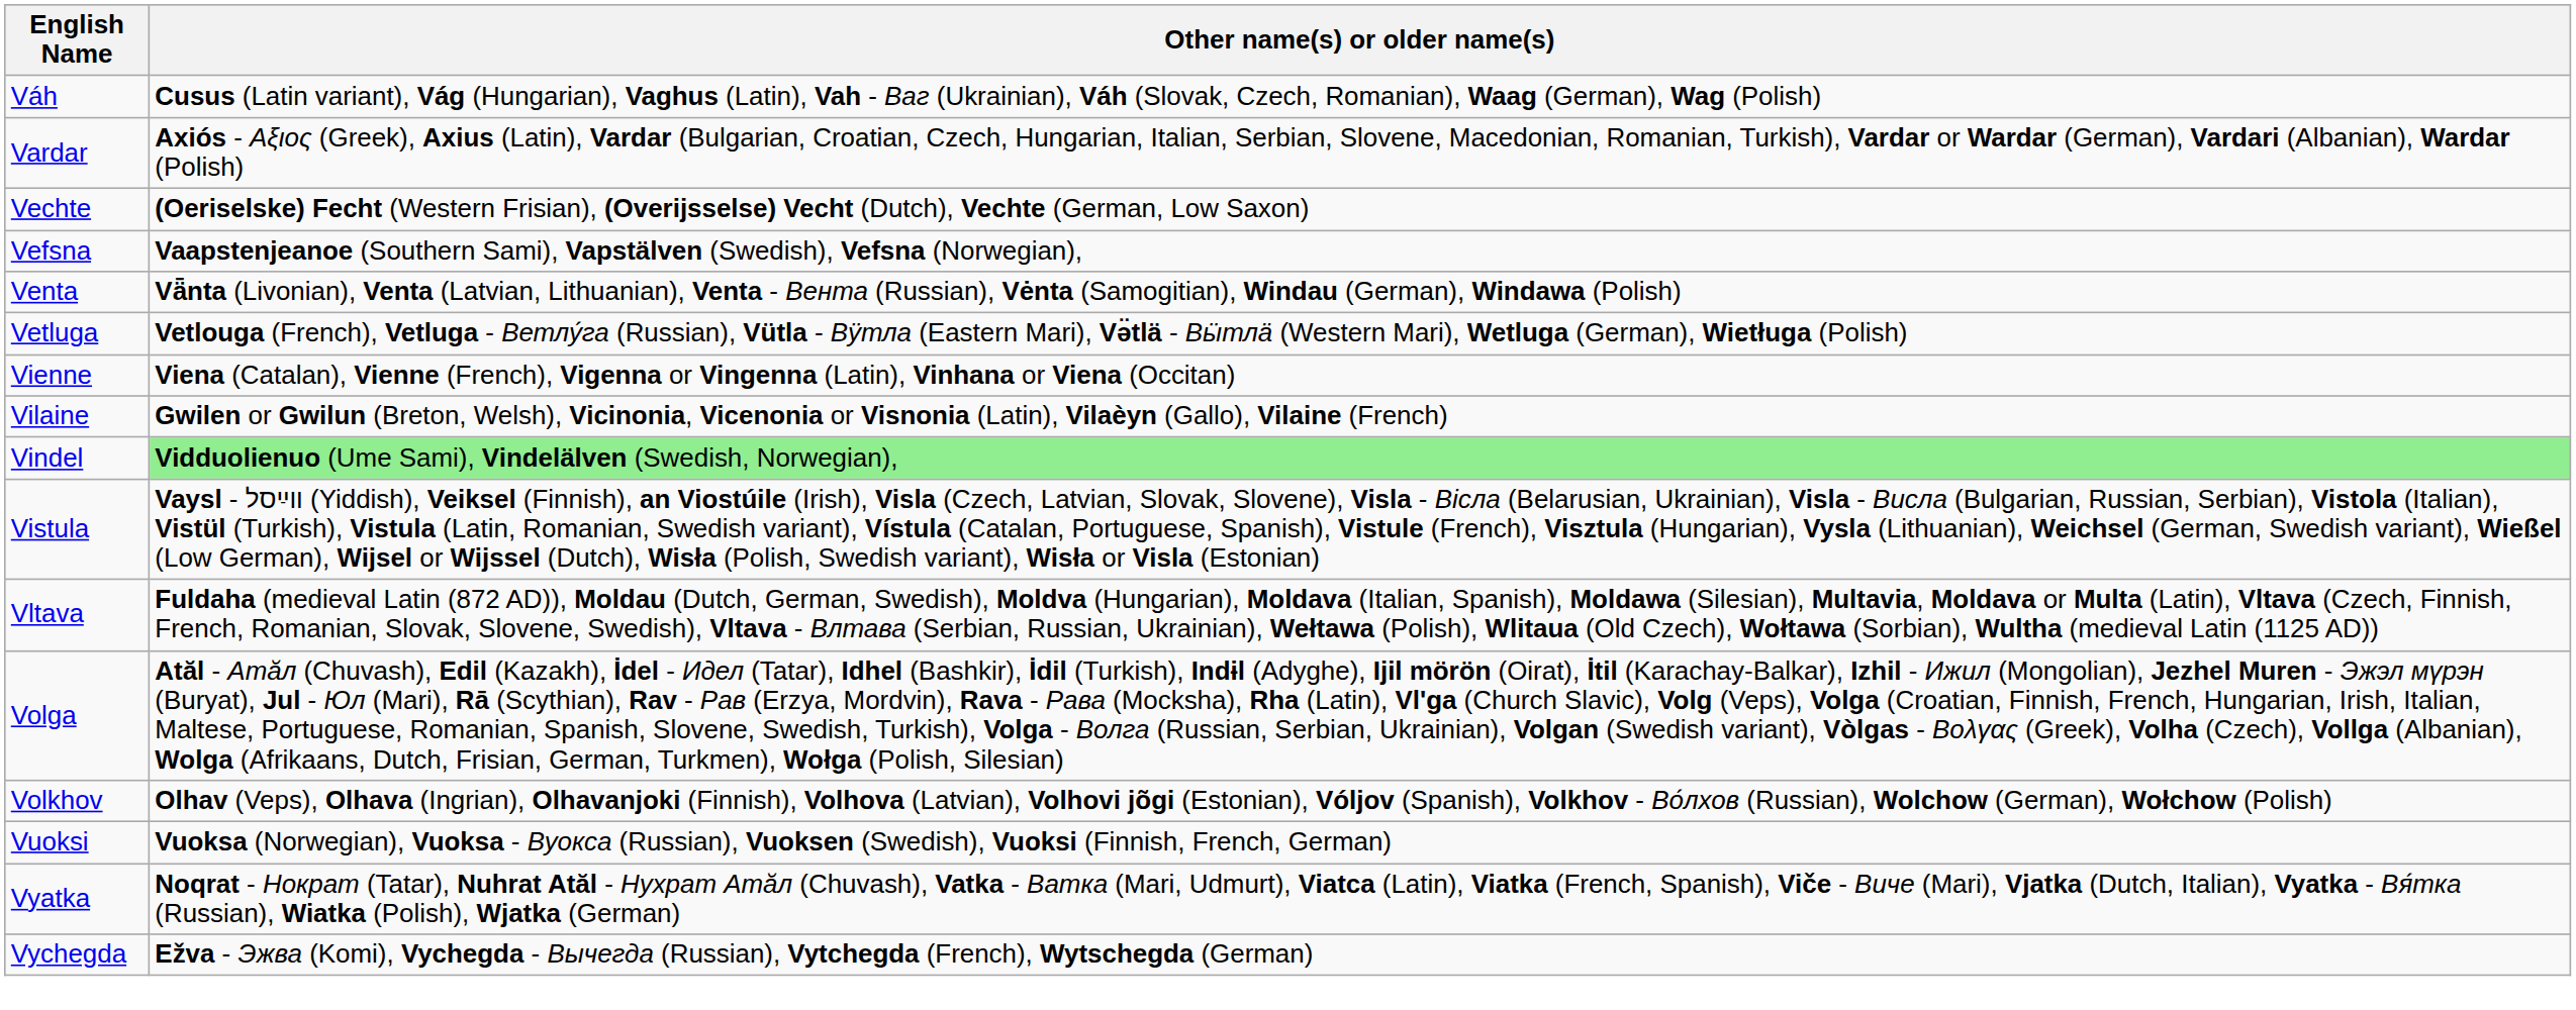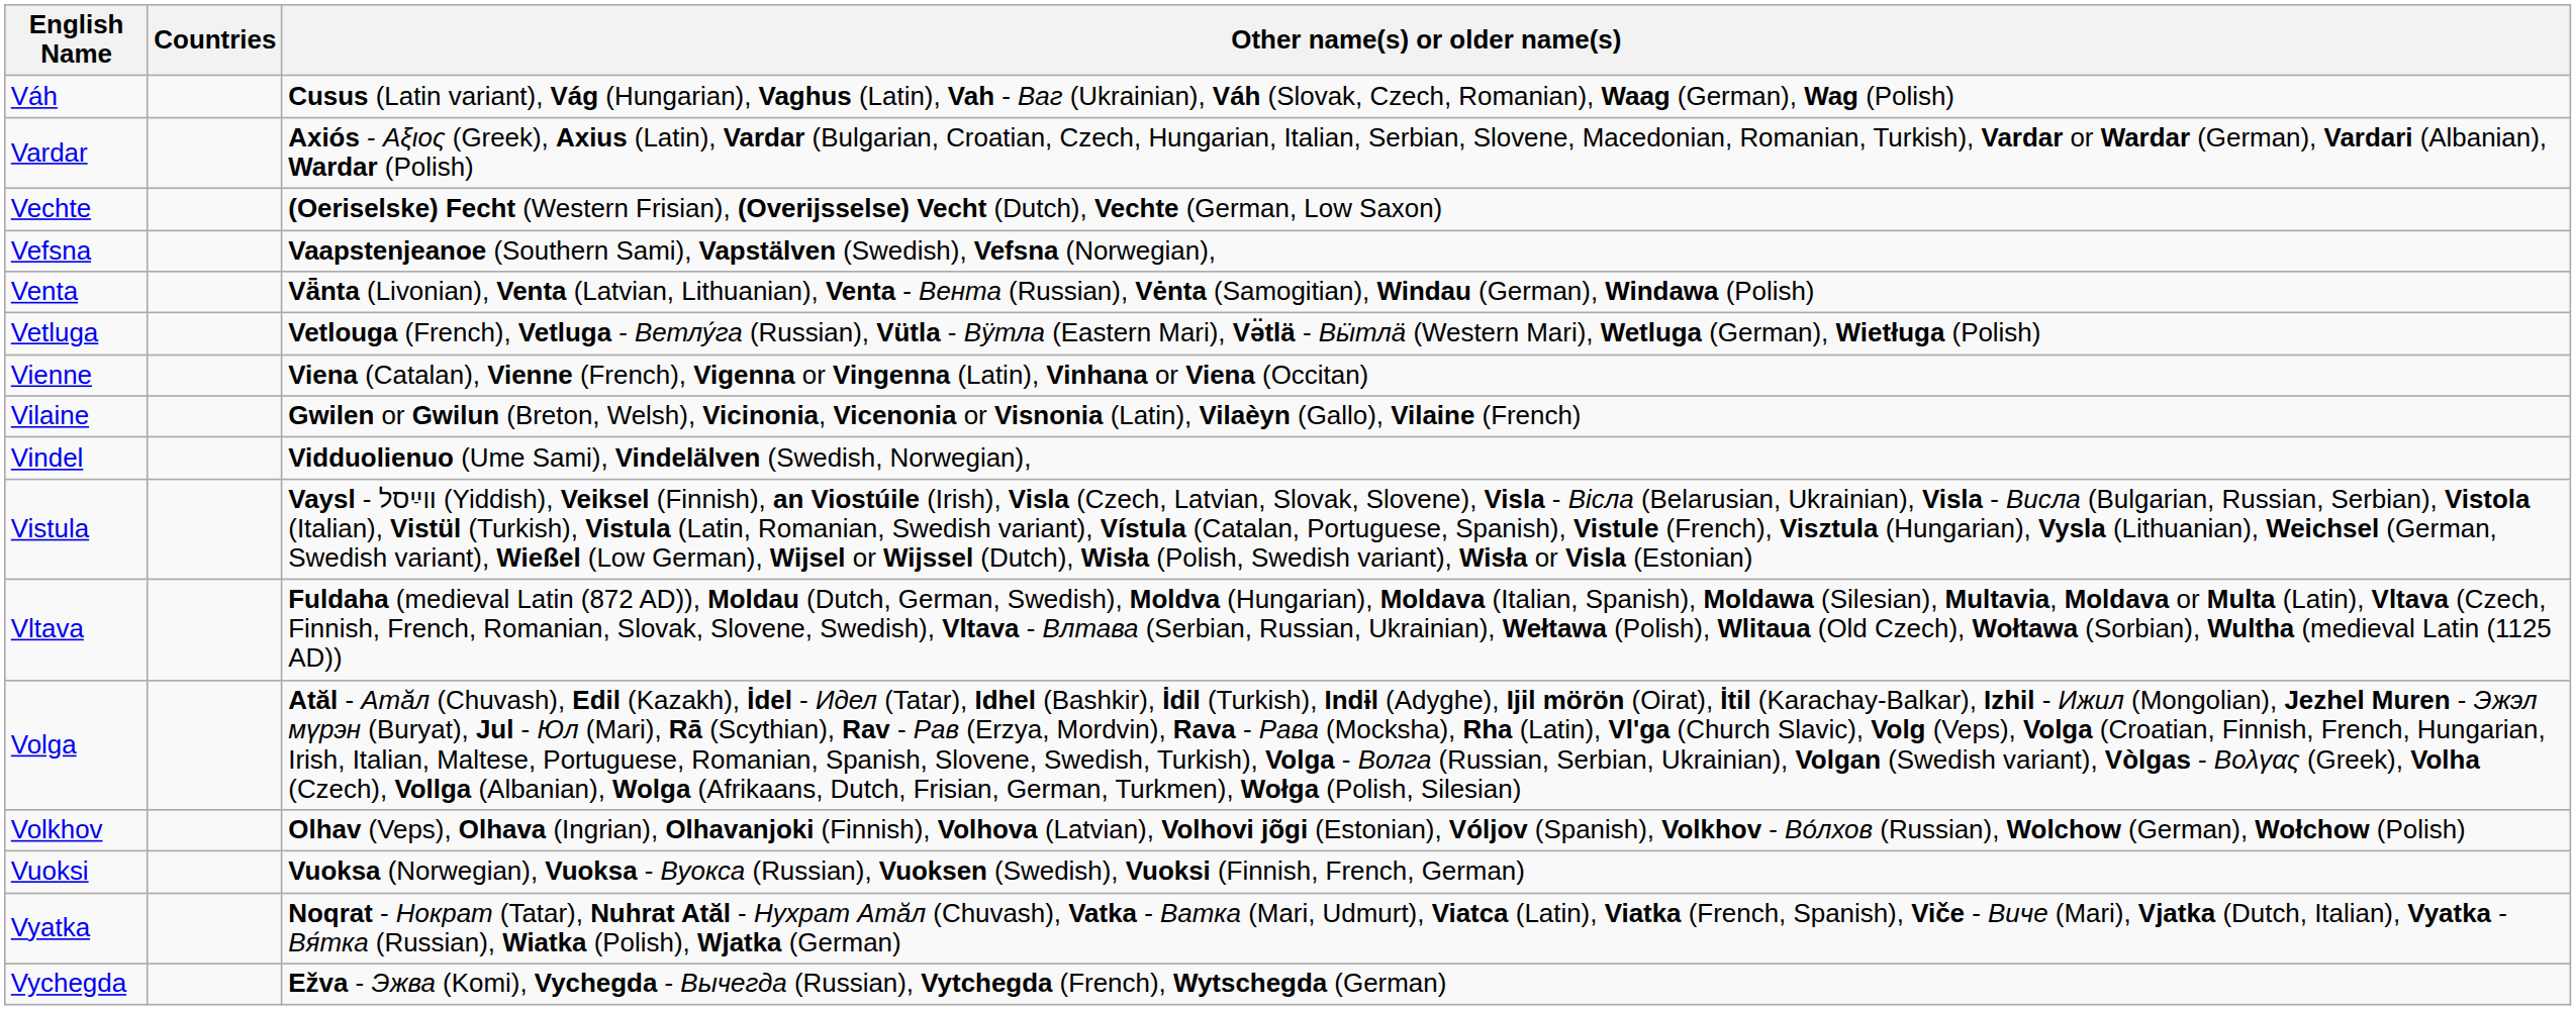 <table class=wikitable>
 <tr>
 <th>English Name</th>
+<th>Countries</th>
 <th>Other name(s) or older name(s)</th>
 </tr>
 <tr>
 <td><a href='#'>Váh</a></td>
+<td></td>
 <td><strong>Cusus</strong> (Latin variant), <strong>Vág</strong> (Hungarian), <strong>Vaghus</strong> (Latin), <strong>Vah</strong> - <em>Ваг</em> (Ukrainian), <strong>Váh</strong> (Slovak, Czech, Romanian), <strong>Waag</strong> (German), <strong>Wag</strong> (Polish)</td>
 </tr>
 <tr>
 <td><a href='#'>Vardar</a></td>
+<td> </td>
 <td><strong>Axiós</strong> - <em>Αξιος</em> (Greek), <strong>Axius</strong> (Latin), <strong>Vardar</strong> (Bulgarian, Croatian, Czech, Hungarian, Italian, Serbian, Slovene, Macedonian, Romanian, Turkish), <strong>Vardar</strong> or <strong>Wardar</strong> (German), <strong>Vardari</strong> (Albanian), <strong>Wardar</strong> (Polish)</td>
 </tr>
 <tr>
 <td><a href='#'>Vechte</a></td>
+<td> </td>
 <td><strong>(Oeriselske) Fecht</strong> (Western Frisian), <strong>(Overijsselse) Vecht</strong> (Dutch), <strong>Vechte</strong> (German, Low Saxon)</td>
 </tr>
 <tr>
 <td><a href='#'>Vefsna</a></td>
+<td></td>
 <td><strong>Vaapstenjeanoe</strong> (Southern Sami), <strong>Vapstälven</strong> (Swedish), <strong>Vefsna</strong> (Norwegian),</td>
 </tr>
 <tr>
 <td><a href='#'>Venta</a></td>
+<td> </td>
 <td><strong>Vǟnta</strong> (Livonian), <strong>Venta</strong> (Latvian, Lithuanian), <strong>Venta</strong> - <em>Вента</em> (Russian), <strong>Vėnta</strong> (Samogitian), <strong>Windau</strong> (German), <strong>Windawa</strong> (Polish)</td>
 </tr>
 <tr>
 <td><a href='#'>Vetluga</a></td>
+<td></td>
 <td><strong>Vetlouga</strong> (French), <strong>Vetluga</strong> - <em>Ветлу́га</em> (Russian), <strong>Vütla</strong> - <em>Вӱтла</em> (Eastern Mari), <strong>Və̈tlä</strong> - <em>Вӹтлӓ</em> (Western Mari), <strong>Wetluga</strong> (German), <strong>Wietługa</strong> (Polish)</td>
 </tr>
 <tr>
 <td><a href='#'>Vienne</a></td>
+<td></td>
 <td><strong>Viena</strong> (Catalan), <strong>Vienne</strong> (French), <strong>Vigenna</strong> or <strong>Vingenna</strong> (Latin), <strong>Vinhana</strong> or <strong>Viena</strong> (Occitan)</td>
 </tr>
 <tr>
 <td><a href='#'>Vilaine</a></td>
+<td></td>
 <td><strong>Gwilen</strong> or <strong>Gwilun</strong> (Breton, Welsh), <strong>Vicinonia</strong>, <strong>Vicenonia</strong> or <strong>Visnonia</strong> (Latin), <strong>Vilaèyn</strong> (Gallo), <strong>Vilaine</strong> (French)</td>
 </tr>
 <tr>
 <td><a href='#'>Vindel</a></td>
-<td style="background: lightgreen;"><strong>Vidduolienuo</strong> (Ume Sami), <strong>Vindelälven</strong> (Swedish, Norwegian),</td>
+<td></td>
+<td><strong>Vidduolienuo</strong> (Ume Sami), <strong>Vindelälven</strong> (Swedish, Norwegian),</td>
 </tr>
 <tr>
 <td><a href='#'>Vistula</a></td>
+<td></td>
 <td><strong>Vaysl</strong> - װײַסל (Yiddish), <strong>Veiksel</strong> (Finnish), <strong>an Viostúile</strong> (Irish), <strong>Visla</strong> (Czech, Latvian, Slovak, Slovene), <strong>Visla</strong> - <em>Вісла</em> (Belarusian, Ukrainian), <strong>Visla</strong> - <em>Висла</em> (Bulgarian, Russian, Serbian), <strong>Vistola</strong> (Italian), <strong>Vistül</strong> (Turkish), <strong>Vistula</strong> (Latin, Romanian, Swedish variant), <strong>Vístula</strong> (Catalan, Portuguese, Spanish), <strong>Vistule</strong> (French), <strong>Visztula</strong> (Hungarian), <strong>Vysla</strong> (Lithuanian), <strong>Weichsel</strong> (German, Swedish variant), <strong>Wießel</strong> (Low German), <strong>Wijsel</strong> or <strong>Wijssel</strong> (Dutch), <strong>Wisła</strong> (Polish, Swedish variant), <strong>Wisła</strong> or <strong>Visla</strong> (Estonian)</td>
 </tr>
 <tr>
 <td><a href='#'>Vltava</a></td>
+<td></td>
 <td><strong>Fuldaha</strong> (medieval Latin (872 AD)), <strong>Moldau</strong> (Dutch, German, Swedish), <strong>Moldva</strong> (Hungarian), <strong>Moldava</strong> (Italian, Spanish),  <strong>Moldawa</strong> (Silesian), <strong>Multavia</strong>, <strong>Moldava</strong> or <strong>Multa</strong> (Latin), <strong>Vltava</strong> (Czech, Finnish, French, Romanian, Slovak, Slovene, Swedish), <strong>Vltava</strong> - <em>Влтава</em> (Serbian, Russian, Ukrainian), <strong>Wełtawa</strong> (Polish), <strong>Wlitaua</strong> (Old Czech), <strong>Wołtawa</strong> (Sorbian), <strong>Wultha</strong> (medieval Latin (1125 AD))</td>
 </tr>
 <tr>
 <td><a href='#'>Volga</a></td>
+<td></td>
 <td><strong>Atăl</strong> - <em>Атӑл</em> (Chuvash), <strong>Edil</strong> (Kazakh), <strong>İdel</strong> - <em>Идел</em> (Tatar), <strong>Idhel</strong> (Bashkir), <strong>İdil</strong> (Turkish), <strong>Indɨl</strong> (Adyghe), <strong>Ijil mörön</strong> (Oirat), <strong>İtil</strong> (Karachay-Balkar), <strong>Izhil</strong> - <em>Ижил</em> (Mongolian), <strong>Jezhel Muren</strong> - <em>Эжэл мүрэн</em> (Buryat), <strong>Jul</strong> - <em>Юл</em> (Mari), <strong>Rā</strong> (Scythian), <strong>Rav</strong> - <em>Рав</em> (Erzya, Mordvin), <strong>Rava</strong> - <em>Рава</em> (Mocksha), <strong>Rha</strong> (Latin), <strong>Vl'ga</strong> (Church Slavic), <strong>Volg</strong> (Veps), <strong>Volga</strong> (Croatian, Finnish, French, Hungarian, Irish, Italian, Maltese, Portuguese, Romanian, Spanish, Slovene, Swedish, Turkish), <strong>Volga</strong> - <em>Волга</em> (Russian, Serbian, Ukrainian), <strong>Volgan</strong> (Swedish variant), <strong>Vòlgas</strong> - <em>Βολγας</em> (Greek), <strong>Volha</strong> (Czech), <strong>Vollga</strong> (Albanian), <strong>Wolga</strong> (Afrikaans, Dutch, Frisian, German, Turkmen), <strong>Wołga</strong> (Polish, Silesian)</td>
 </tr>
 <tr>
 <td><a href='#'>Volkhov</a></td>
+<td></td>
 <td><strong>Olhav</strong> (Veps), <strong>Olhava</strong> (Ingrian), <strong>Olhavanjoki</strong> (Finnish), <strong>Volhova</strong> (Latvian), <strong>Volhovi jõgi</strong> (Estonian), <strong>Vóljov</strong> (Spanish), <strong>Volkhov</strong> - <em>Во́лхов</em> (Russian), <strong>Wolchow</strong> (German), <strong>Wołchow</strong> (Polish)</td>
 </tr>
 <tr>
 <td><a href='#'>Vuoksi</a></td>
+<td> </td>
 <td><strong>Vuoksa</strong> (Norwegian), <strong>Vuoksa</strong> - <em>Вуокса</em> (Russian), <strong>Vuoksen</strong> (Swedish), <strong>Vuoksi</strong> (Finnish, French, German)</td>
 </tr>
 <tr>
 <td><a href='#'>Vyatka</a></td>
+<td></td>
 <td><strong>Noqrat</strong> - <em>Нократ</em> (Tatar), <strong>Nuhrat Atăl</strong> - <em>Нухрат Атӑл</em> (Chuvash), <strong>Vatka</strong> - <em>Ватка</em> (Mari, Udmurt), <strong>Viatca</strong> (Latin), <strong>Viatka</strong> (French, Spanish), <strong>Viče</strong> - <em>Виче</em> (Mari), <strong>Vjatka</strong> (Dutch, Italian), <strong>Vyatka</strong> - <em>Вя́тка</em> (Russian), <strong>Wiatka</strong> (Polish), <strong>Wjatka</strong> (German)</td>
 </tr>
 <tr>
 <td><a href='#'>Vychegda</a></td>
+<td></td>
 <td><strong>Ežva</strong> - <em>Эжва</em> (Komi), <strong>Vychegda</strong> - <em>Вычегда</em> (Russian), <strong>Vytchegda</strong> (French),  <strong>Wytschegda</strong> (German)</td>
 </tr>
 </table>
